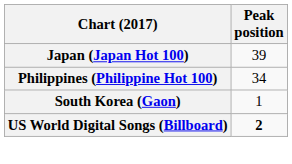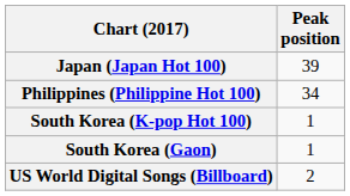 <table class="wikitable plainrowheaders sortable" style="text-align:center;">
 <tr>
 <th scope="col">Chart (2017)</th>
 <th scope="col">Peak<br>position</th>
 </tr>
 <tr>
 <th scope="row">Japan (<a href='#'>Japan Hot 100</a>)</th>
 <td>39</td>
 </tr>
 <tr>
 <th scope="row">Philippines (<a href='#'>Philippine Hot 100</a>)</th>
 <td>34</td>
 </tr>
 <tr>
+<th scope="row">South Korea (<a href='#'>K-pop Hot 100</a>)</th>
+<td>1</td>
+</tr>
+<tr>
 <th scope="row">South Korea (<a href='#'>Gaon</a>)</th>
 <td>1</td>
 </tr>
 <tr>
 <th scope="row">US World Digital Songs (<a href='#'>Billboard</a>)</th>
-<td><strong>2</strong></td>
+<td>2</td>
 </tr>
 </table>
